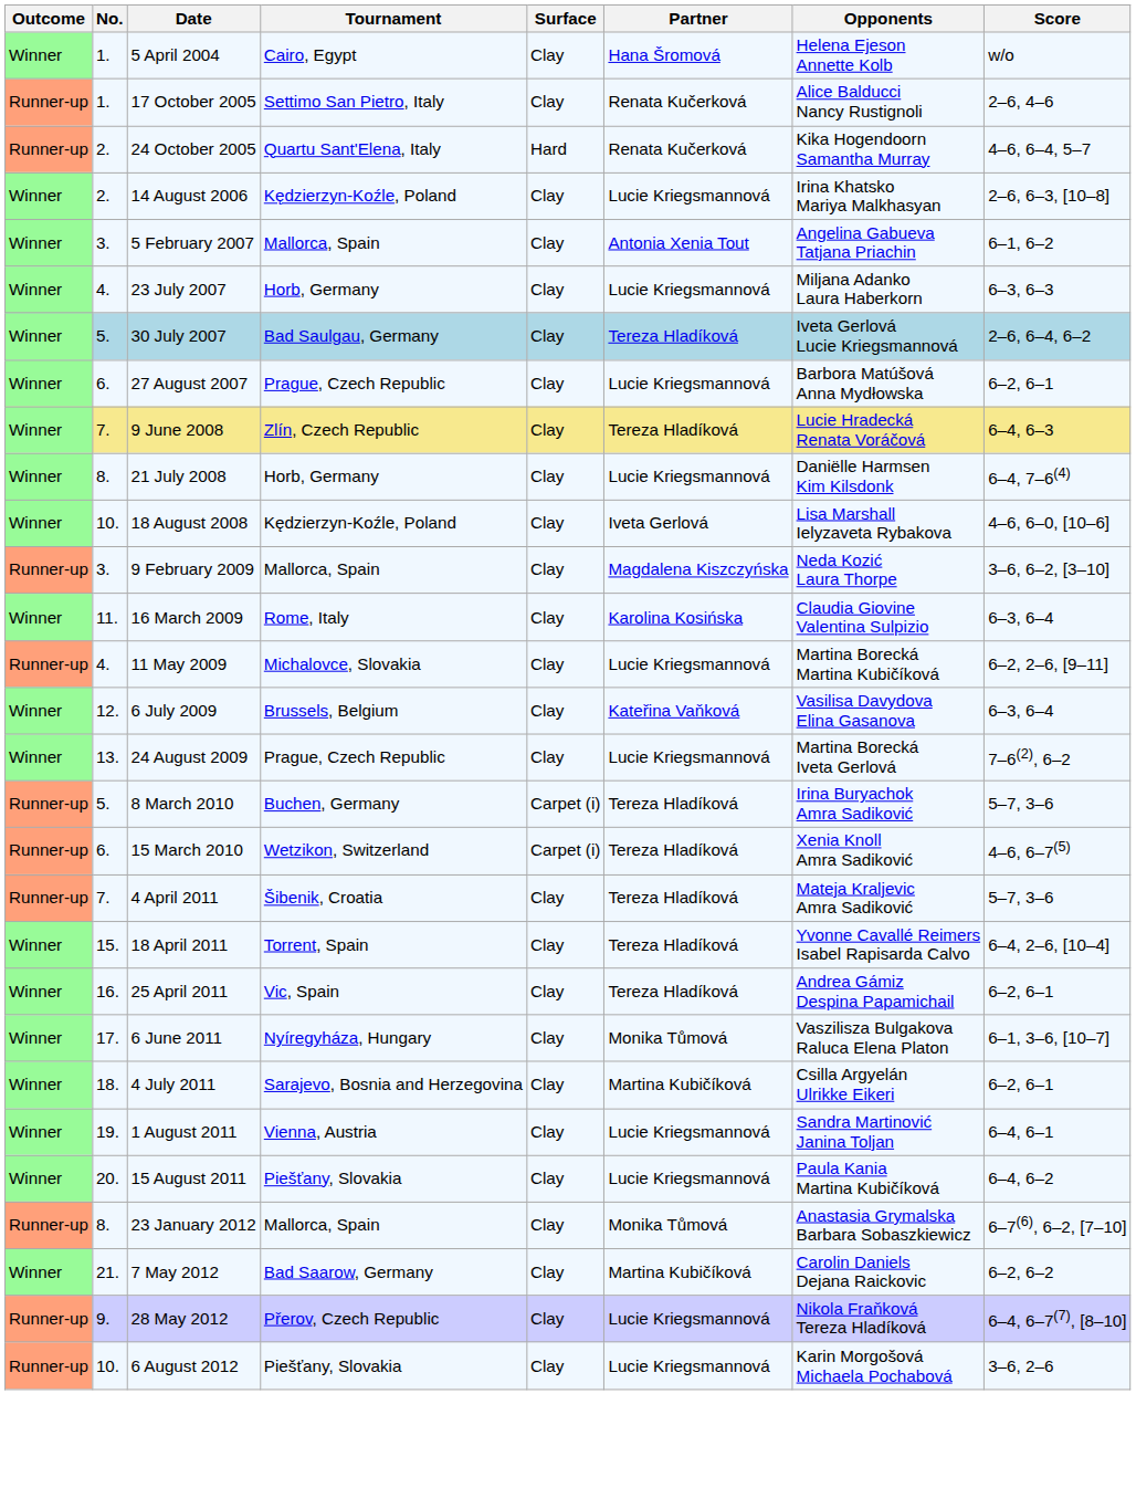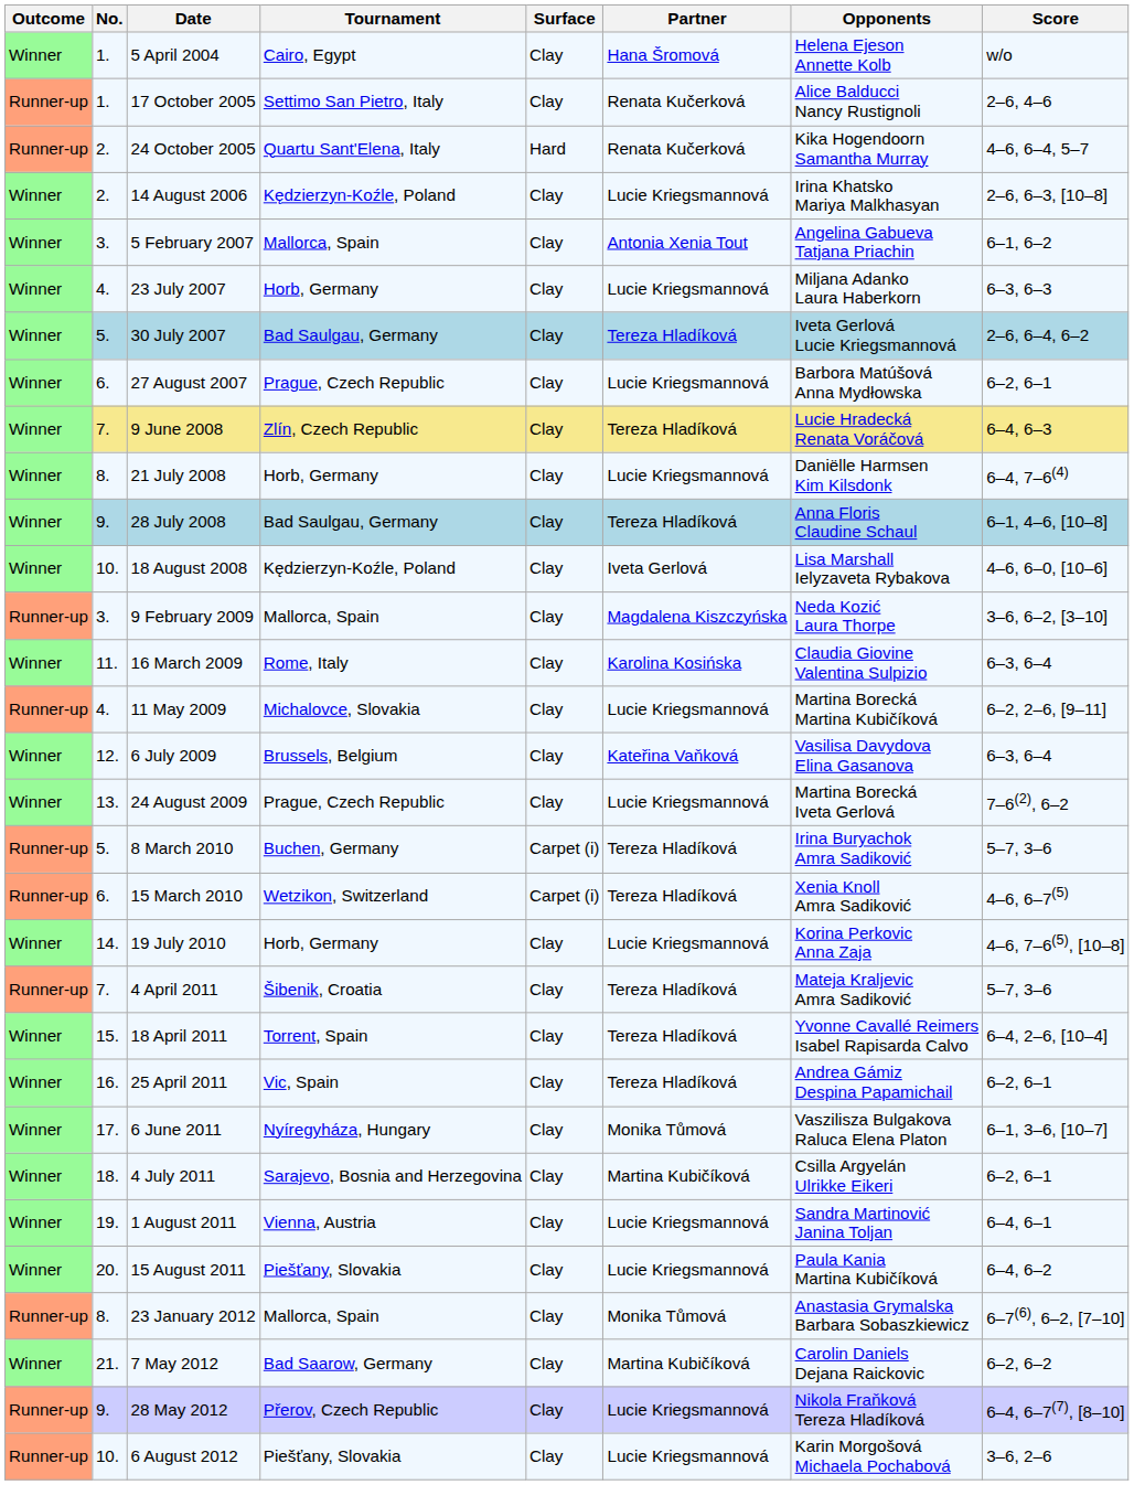 <table class="sortable wikitable" style=font-size:97%>
 <tr>
 <th>Outcome</th>
 <th>No.</th>
 <th>Date</th>
 <th>Tournament</th>
 <th>Surface</th>
 <th>Partner</th>
 <th>Opponents</th>
 <th class="unsortable">Score</th>
 </tr>
 <tr style="background:#f0f8ff;">
 <td style="background:#98fb98;">Winner</td>
 <td>1.</td>
 <td>5 April 2004</td>
 <td><a href='#'>Cairo</a>, Egypt</td>
 <td>Clay</td>
 <td> <a href='#'>Hana Šromová</a></td>
 <td> <a href='#'>Helena Ejeson</a> <br>  <a href='#'>Annette Kolb</a></td>
 <td>w/o</td>
 </tr>
 <tr style="background:#f0f8ff;">
 <td style="background:#ffa07a;">Runner-up</td>
 <td>1.</td>
 <td>17 October 2005</td>
 <td><a href='#'>Settimo San Pietro</a>, Italy</td>
 <td>Clay</td>
 <td> Renata Kučerková</td>
 <td> <a href='#'>Alice Balducci</a> <br>  Nancy Rustignoli</td>
 <td>2–6, 4–6</td>
 </tr>
 <tr style="background:#f0f8ff;">
 <td style="background:#ffa07a;">Runner-up</td>
 <td>2.</td>
 <td>24 October 2005</td>
 <td><a href='#'>Quartu Sant'Elena</a>, Italy</td>
 <td>Hard</td>
 <td> Renata Kučerková</td>
 <td> Kika Hogendoorn <br>  <a href='#'>Samantha Murray</a></td>
 <td>4–6, 6–4, 5–7</td>
 </tr>
 <tr style="background:#f0f8ff;">
 <td style="background:#98fb98;">Winner</td>
 <td>2.</td>
 <td>14 August 2006</td>
 <td><a href='#'>Kędzierzyn-Koźle</a>, Poland</td>
 <td>Clay</td>
 <td> Lucie Kriegsmannová</td>
 <td> Irina Khatsko <br>  Mariya Malkhasyan</td>
 <td>2–6, 6–3, [10–8]</td>
 </tr>
 <tr style="background:#f0f8ff;">
 <td style="background:#98fb98;">Winner</td>
 <td>3.</td>
 <td>5 February 2007</td>
 <td><a href='#'>Mallorca</a>, Spain</td>
 <td>Clay</td>
 <td> <a href='#'>Antonia Xenia Tout</a></td>
 <td> <a href='#'>Angelina Gabueva</a> <br>  <a href='#'>Tatjana Priachin</a></td>
 <td>6–1, 6–2</td>
 </tr>
 <tr style="background:#f0f8ff;">
 <td style="background:#98fb98;">Winner</td>
 <td>4.</td>
 <td>23 July 2007</td>
 <td><a href='#'>Horb</a>, Germany</td>
 <td>Clay</td>
 <td> Lucie Kriegsmannová</td>
 <td> Miljana Adanko <br>  Laura Haberkorn</td>
 <td>6–3, 6–3</td>
 </tr>
 <tr style="background:lightblue;">
 <td style="background:#98fb98;">Winner</td>
 <td>5.</td>
 <td>30 July 2007</td>
 <td><a href='#'>Bad Saulgau</a>, Germany</td>
 <td>Clay</td>
 <td> <a href='#'>Tereza Hladíková</a></td>
 <td> Iveta Gerlová <br>  Lucie Kriegsmannová</td>
 <td>2–6, 6–4, 6–2</td>
 </tr>
 <tr style="background:#f0f8ff;">
 <td style="background:#98fb98;">Winner</td>
 <td>6.</td>
 <td>27 August 2007</td>
 <td><a href='#'>Prague</a>, Czech Republic</td>
 <td>Clay</td>
 <td> Lucie Kriegsmannová</td>
 <td> Barbora Matúšová <br>  Anna Mydłowska</td>
 <td>6–2, 6–1</td>
 </tr>
 <tr style="background:#f7e98e;">
 <td style="background:#98fb98;">Winner</td>
 <td>7.</td>
 <td>9 June 2008</td>
 <td><a href='#'>Zlín</a>, Czech Republic</td>
 <td>Clay</td>
 <td> Tereza Hladíková</td>
 <td> <a href='#'>Lucie Hradecká</a> <br>  <a href='#'>Renata Voráčová</a></td>
 <td>6–4, 6–3</td>
 </tr>
 <tr style="background:#f0f8ff;">
 <td style="background:#98fb98;">Winner</td>
 <td>8.</td>
 <td>21 July 2008</td>
 <td>Horb, Germany</td>
 <td>Clay</td>
 <td> Lucie Kriegsmannová</td>
 <td> Daniëlle Harmsen <br>  <a href='#'>Kim Kilsdonk</a></td>
 <td>6–4, 7–6<sup>(4)</sup></td>
 </tr>
+<tr style="background:lightblue;">
+<td style="background:#98fb98;">Winner</td>
+<td>9.</td>
+<td>28 July 2008</td>
+<td>Bad Saulgau, Germany</td>
+<td>Clay</td>
+<td> Tereza Hladíková</td>
+<td> <a href='#'>Anna Floris</a> <br>  <a href='#'>Claudine Schaul</a></td>
+<td>6–1, 4–6, [10–8]</td>
+</tr>
 <tr style="background:#f0f8ff;">
 <td style="background:#98fb98;">Winner</td>
 <td>10.</td>
 <td>18 August 2008</td>
 <td>Kędzierzyn-Koźle, Poland</td>
 <td>Clay</td>
 <td> Iveta Gerlová</td>
 <td> <a href='#'>Lisa Marshall</a> <br>  Ielyzaveta Rybakova</td>
 <td>4–6, 6–0, [10–6]</td>
 </tr>
 <tr style="background:#f0f8ff;">
 <td style="background:#ffa07a;">Runner-up</td>
 <td>3.</td>
 <td>9 February 2009</td>
 <td>Mallorca, Spain</td>
 <td>Clay</td>
 <td> <a href='#'>Magdalena Kiszczyńska</a></td>
 <td> <a href='#'>Neda Kozić</a> <br>  <a href='#'>Laura Thorpe</a></td>
 <td>3–6, 6–2, [3–10]</td>
 </tr>
 <tr style="background:#f0f8ff;">
 <td style="background:#98fb98;">Winner</td>
 <td>11.</td>
 <td>16 March 2009</td>
 <td><a href='#'>Rome</a>, Italy</td>
 <td>Clay</td>
 <td> <a href='#'>Karolina Kosińska</a></td>
 <td> <a href='#'>Claudia Giovine</a> <br>  <a href='#'>Valentina Sulpizio</a></td>
 <td>6–3, 6–4</td>
 </tr>
 <tr style="background:#f0f8ff;">
 <td style="background:#ffa07a;">Runner-up</td>
 <td>4.</td>
 <td>11 May 2009</td>
 <td><a href='#'>Michalovce</a>, Slovakia</td>
 <td>Clay</td>
 <td> Lucie Kriegsmannová</td>
 <td> Martina Borecká <br>  Martina Kubičíková</td>
 <td>6–2, 2–6, [9–11]</td>
 </tr>
 <tr style="background:#f0f8ff;">
 <td style="background:#98fb98;">Winner</td>
 <td>12.</td>
 <td>6 July 2009</td>
 <td><a href='#'>Brussels</a>, Belgium</td>
 <td>Clay</td>
 <td> <a href='#'>Kateřina Vaňková</a></td>
 <td> <a href='#'>Vasilisa Davydova</a> <br>  <a href='#'>Elina Gasanova</a></td>
 <td>6–3, 6–4</td>
 </tr>
 <tr style="background:#f0f8ff;">
 <td style="background:#98fb98;">Winner</td>
 <td>13.</td>
 <td>24 August 2009</td>
 <td>Prague, Czech Republic</td>
 <td>Clay</td>
 <td> Lucie Kriegsmannová</td>
 <td> Martina Borecká <br>  Iveta Gerlová</td>
 <td>7–6<sup>(2)</sup>, 6–2</td>
 </tr>
 <tr style="background:#f0f8ff;">
 <td style="background:#ffa07a;">Runner-up</td>
 <td>5.</td>
 <td>8 March 2010</td>
 <td><a href='#'>Buchen</a>, Germany</td>
 <td>Carpet (i)</td>
 <td> Tereza Hladíková</td>
 <td> <a href='#'>Irina Buryachok</a> <br>  <a href='#'>Amra Sadiković</a></td>
 <td>5–7, 3–6</td>
 </tr>
 <tr style="background:#f0f8ff;">
 <td style="background:#ffa07a;">Runner-up</td>
 <td>6.</td>
 <td>15 March 2010</td>
 <td><a href='#'>Wetzikon</a>, Switzerland</td>
 <td>Carpet (i)</td>
 <td> Tereza Hladíková</td>
 <td> <a href='#'>Xenia Knoll</a> <br>  Amra Sadiković</td>
 <td>4–6, 6–7<sup>(5)</sup></td>
+</tr>
+<tr style="background:#f0f8ff;">
+<td style="background:#98fb98;">Winner</td>
+<td>14.</td>
+<td>19 July 2010</td>
+<td>Horb, Germany</td>
+<td>Clay</td>
+<td> Lucie Kriegsmannová</td>
+<td> <a href='#'>Korina Perkovic</a> <br>  <a href='#'>Anna Zaja</a></td>
+<td>4–6, 7–6<sup>(5)</sup>, [10–8]</td>
 </tr>
 <tr style="background:#f0f8ff;">
 <td style="background:#ffa07a;">Runner-up</td>
 <td>7.</td>
 <td>4 April 2011</td>
 <td><a href='#'>Šibenik</a>, Croatia</td>
 <td>Clay</td>
 <td> Tereza Hladíková</td>
 <td> <a href='#'>Mateja Kraljevic</a> <br>  Amra Sadiković</td>
 <td>5–7, 3–6</td>
 </tr>
 <tr style="background:#f0f8ff;">
 <td style="background:#98fb98;">Winner</td>
 <td>15.</td>
 <td>18 April 2011</td>
 <td><a href='#'>Torrent</a>, Spain</td>
 <td>Clay</td>
 <td> Tereza Hladíková</td>
 <td> <a href='#'>Yvonne Cavallé Reimers</a> <br>  Isabel Rapisarda Calvo</td>
 <td>6–4, 2–6, [10–4]</td>
 </tr>
 <tr style="background:#f0f8ff;">
 <td style="background:#98fb98;">Winner</td>
 <td>16.</td>
 <td>25 April 2011</td>
 <td><a href='#'>Vic</a>, Spain</td>
 <td>Clay</td>
 <td> Tereza Hladíková</td>
 <td> <a href='#'>Andrea Gámiz</a> <br>  <a href='#'>Despina Papamichail</a></td>
 <td>6–2, 6–1</td>
 </tr>
 <tr style="background:#f0f8ff;">
 <td style="background:#98fb98;">Winner</td>
 <td>17.</td>
 <td>6 June 2011</td>
 <td><a href='#'>Nyíregyháza</a>, Hungary</td>
 <td>Clay</td>
 <td> Monika Tůmová</td>
 <td> Vaszilisza Bulgakova <br>  Raluca Elena Platon</td>
 <td>6–1, 3–6, [10–7]</td>
 </tr>
 <tr style="background:#f0f8ff;">
 <td style="background:#98fb98;">Winner</td>
 <td>18.</td>
 <td>4 July 2011</td>
 <td><a href='#'>Sarajevo</a>, Bosnia and Herzegovina</td>
 <td>Clay</td>
 <td> Martina Kubičíková</td>
 <td> Csilla Argyelán <br>  <a href='#'>Ulrikke Eikeri</a></td>
 <td>6–2, 6–1</td>
 </tr>
 <tr style="background:#f0f8ff;">
 <td style="background:#98fb98;">Winner</td>
 <td>19.</td>
 <td>1 August 2011</td>
 <td><a href='#'>Vienna</a>, Austria</td>
 <td>Clay</td>
 <td> Lucie Kriegsmannová</td>
 <td> <a href='#'>Sandra Martinović</a> <br>  <a href='#'>Janina Toljan</a></td>
 <td>6–4, 6–1</td>
 </tr>
 <tr style="background:#f0f8ff;">
 <td style="background:#98fb98;">Winner</td>
 <td>20.</td>
 <td>15 August 2011</td>
 <td><a href='#'>Piešťany</a>, Slovakia</td>
 <td>Clay</td>
 <td> Lucie Kriegsmannová</td>
 <td> <a href='#'>Paula Kania</a> <br>  Martina Kubičíková</td>
 <td>6–4, 6–2</td>
 </tr>
 <tr style="background:#f0f8ff;">
 <td style="background:#ffa07a;">Runner-up</td>
 <td>8.</td>
 <td>23 January 2012</td>
 <td>Mallorca, Spain</td>
 <td>Clay</td>
 <td> Monika Tůmová</td>
 <td> <a href='#'>Anastasia Grymalska</a> <br>  Barbara Sobaszkiewicz</td>
 <td>6–7<sup>(6)</sup>, 6–2, [7–10]</td>
 </tr>
 <tr style="background:#f0f8ff;">
 <td style="background:#98fb98;">Winner</td>
 <td>21.</td>
 <td>7 May 2012</td>
 <td><a href='#'>Bad Saarow</a>, Germany</td>
 <td>Clay</td>
 <td> Martina Kubičíková</td>
 <td> <a href='#'>Carolin Daniels</a> <br>  Dejana Raickovic</td>
 <td>6–2, 6–2</td>
 </tr>
 <tr style="background:#ccccff;">
 <td style="background:#ffa07a;">Runner-up</td>
 <td>9.</td>
 <td>28 May 2012</td>
 <td><a href='#'>Přerov</a>, Czech Republic</td>
 <td>Clay</td>
 <td> Lucie Kriegsmannová</td>
 <td> <a href='#'>Nikola Fraňková</a> <br>  Tereza Hladíková</td>
 <td>6–4, 6–7<sup>(7)</sup>, [8–10]</td>
 </tr>
 <tr style="background:#f0f8ff;">
 <td style="background:#ffa07a;">Runner-up</td>
 <td>10.</td>
 <td>6 August 2012</td>
 <td>Piešťany, Slovakia</td>
 <td>Clay</td>
 <td> Lucie Kriegsmannová</td>
 <td> Karin Morgošová <br>  <a href='#'>Michaela Pochabová</a></td>
 <td>3–6, 2–6</td>
 </tr>
 </table>
